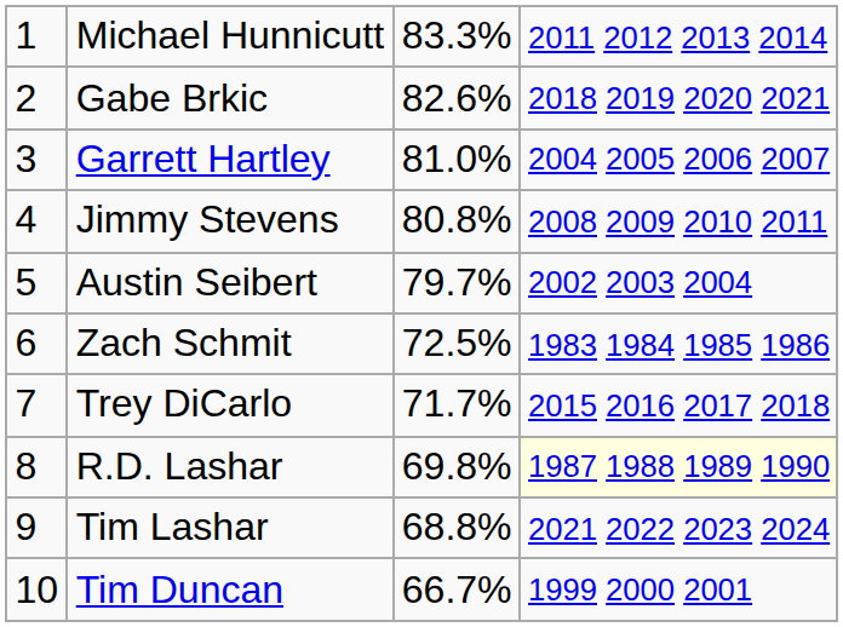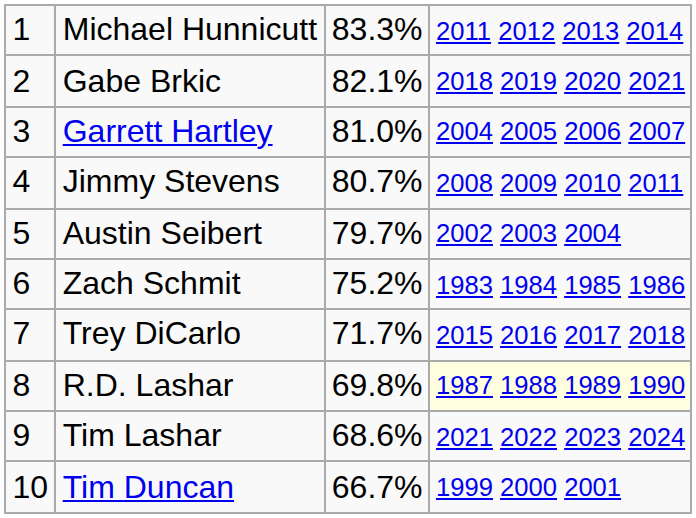 <table class="wikitable">
 <tr>
 </tr>
 <tr>
 <td>1</td>
 <td>Michael Hunnicutt</td>
 <td><abbr>83.3%</abbr></td>
 <td style="font-size:80%;"><a href='#'>2011</a> <a href='#'>2012</a> <a href='#'>2013</a> <a href='#'>2014</a></td>
 </tr>
 <tr>
 <td>2</td>
 <td>Gabe Brkic</td>
-<td><abbr>82.6%</abbr></td>
+<td><abbr>82.1%</abbr></td>
 <td style="font-size:80%;"><a href='#'>2018</a> <a href='#'>2019</a> <a href='#'>2020</a> <a href='#'>2021</a></td>
 </tr>
 <tr>
 <td>3</td>
 <td><a href='#'>Garrett Hartley</a></td>
 <td><abbr>81.0%</abbr></td>
 <td style="font-size:80%;"><a href='#'>2004</a> <a href='#'>2005</a> <a href='#'>2006</a> <a href='#'>2007</a></td>
 </tr>
 <tr>
 <td>4</td>
 <td>Jimmy Stevens</td>
-<td><abbr>80.8%</abbr></td>
+<td><abbr>80.7%</abbr></td>
 <td style="font-size:80%;"><a href='#'>2008</a> <a href='#'>2009</a> <a href='#'>2010</a> <a href='#'>2011</a></td>
 </tr>
 <tr>
 <td>5</td>
 <td>Austin Seibert</td>
 <td><abbr>79.7%</abbr></td>
 <td style="font-size:80%;"><a href='#'>2002</a> <a href='#'>2003</a> <a href='#'>2004</a></td>
 </tr>
 <tr>
 <td>6</td>
 <td>Zach Schmit</td>
-<td><abbr>72.5%</abbr></td>
+<td><abbr>75.2%</abbr></td>
 <td style="font-size:80%;"><a href='#'>1983</a> <a href='#'>1984</a> <a href='#'>1985</a> <a href='#'>1986</a></td>
 </tr>
 <tr>
 <td>7</td>
 <td>Trey DiCarlo</td>
 <td><abbr>71.7%</abbr></td>
 <td style="font-size:80%;"><a href='#'>2015</a> <a href='#'>2016</a> <a href='#'>2017</a> <a href='#'>2018</a></td>
 </tr>
 <tr>
 <td>8</td>
 <td>R.D. Lashar</td>
 <td><abbr>69.8%</abbr></td>
 <td style="background: lightyellow; font-size:80%;"><a href='#'>1987</a> <a href='#'>1988</a> <a href='#'>1989</a> <a href='#'>1990</a></td>
 </tr>
 <tr>
 <td>9</td>
 <td>Tim Lashar</td>
-<td><abbr>68.8%</abbr></td>
+<td><abbr>68.6%</abbr></td>
 <td style="font-size:80%;"><a href='#'>2021</a> <a href='#'>2022</a> <a href='#'>2023</a> <a href='#'>2024</a></td>
 </tr>
 <tr>
 <td>10</td>
 <td><a href='#'>Tim Duncan</a></td>
 <td><abbr>66.7%</abbr></td>
 <td style="font-size:80%;"><a href='#'>1999</a> <a href='#'>2000</a> <a href='#'>2001</a><br></td>
 </tr>
 </table>
